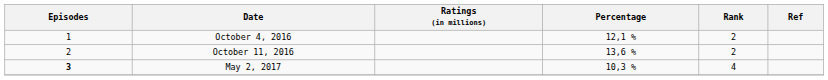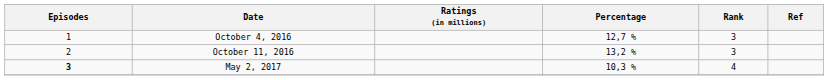 <table class="wikitable" style="text-align:center; line-height:15px; font-size:90%; margin:1em auto;" width=90%>
 <tr>
 <th>Episodes</th>
 <th>Date</th>
 <th>Ratings<br><small>(in millions)</small></th>
 <th>Percentage</th>
 <th>Rank</th>
 <th>Ref</th>
 </tr>
 <tr>
 <td>1</td>
 <td>October 4, 2016</td>
 <td></td>
-<td>12,1 %</td>
-<td>2</td>
+<td>12,7 %</td>
+<td>3</td>
 <td></td>
 </tr>
 <tr>
 <td>2</td>
 <td>October 11, 2016</td>
 <td><span></span></td>
-<td><span>13,6 %</span></td>
-<td>2</td>
+<td><span>13,2 %</span></td>
+<td>3</td>
 <td></td>
 </tr>
 <tr>
 <td><strong>3</strong></td>
 <td>May 2, 2017</td>
 <td><span></span></td>
 <td><span>10,3 %</span></td>
 <td>4</td>
 <td></td>
 </tr>
 <tr>
 </tr>
 </table>
